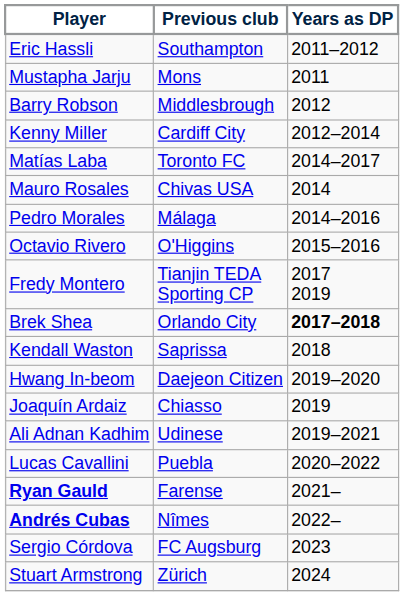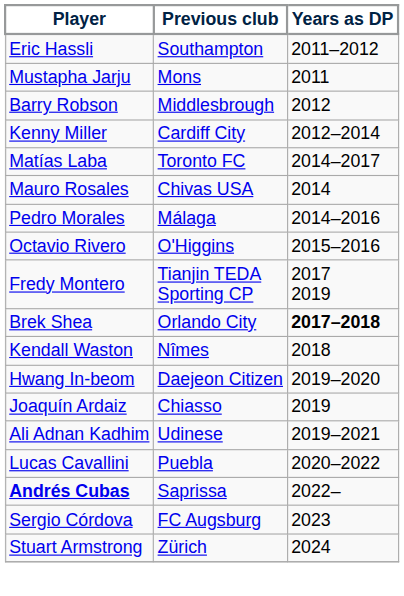 <table class="wikitable" style="text-align:center">
 <tr>
 <th style="background:#FFFFFF; color:#002244; border:2px solid #97999A;">Player</th>
 <th style="background:#FFFFFF; color:#002244; border:2px solid #97999A;">Previous club</th>
 <th style="background:#FFFFFF; color:#002244; border:2px solid #97999A;">Years as DP</th>
 </tr>
 <tr>
 <td align=left> <a href='#'>Eric Hassli</a></td>
 <td align=left> <a href='#'>Southampton</a></td>
 <td align=left>2011–2012</td>
 </tr>
 <tr>
 <td align=left> <a href='#'>Mustapha Jarju</a></td>
 <td align=left> <a href='#'>Mons</a></td>
 <td align=left>2011</td>
 </tr>
 <tr>
 <td align=left> <a href='#'>Barry Robson</a></td>
 <td align=left> <a href='#'>Middlesbrough</a></td>
 <td align=left>2012</td>
 </tr>
 <tr>
 <td align=left> <a href='#'>Kenny Miller</a></td>
 <td align=left> <a href='#'>Cardiff City</a></td>
 <td align=left>2012–2014</td>
 </tr>
 <tr>
 <td align=left> <a href='#'>Matías Laba</a></td>
 <td align=left> <a href='#'>Toronto FC</a></td>
 <td align=left>2014–2017</td>
 </tr>
 <tr>
 <td align=left> <a href='#'>Mauro Rosales</a></td>
 <td align=left> <a href='#'>Chivas USA</a></td>
 <td align=left>2014</td>
 </tr>
 <tr>
 <td align=left> <a href='#'>Pedro Morales</a></td>
 <td align=left> <a href='#'>Málaga</a></td>
 <td align=left>2014–2016</td>
 </tr>
 <tr>
 <td align=left> <a href='#'>Octavio Rivero</a></td>
 <td align=left> <a href='#'>O'Higgins</a></td>
 <td align=left>2015–2016</td>
 </tr>
 <tr>
 <td align=left> <a href='#'>Fredy Montero</a></td>
 <td align=left> <a href='#'>Tianjin TEDA</a><br> <a href='#'>Sporting CP</a></td>
 <td align=left>2017<br>2019</td>
 </tr>
 <tr>
 <td align=left> <a href='#'>Brek Shea</a></td>
 <td align=left> <a href='#'>Orlando City</a></td>
 <td align=left><strong>2017–2018</strong></td>
 </tr>
 <tr>
 <td align=left> <a href='#'>Kendall Waston</a></td>
-<td align=left> <a href='#'>Saprissa</a></td>
+<td align=left> <a href='#'>Nîmes</a></td>
 <td align=left>2018</td>
 </tr>
 <tr>
 <td align=left> <a href='#'>Hwang In-beom</a></td>
 <td align=left> <a href='#'>Daejeon Citizen</a></td>
 <td align=left>2019–2020</td>
 </tr>
 <tr>
 <td align=left> <a href='#'>Joaquín Ardaiz</a></td>
 <td align=left> <a href='#'>Chiasso</a></td>
 <td align=left>2019</td>
 </tr>
 <tr>
 <td align=left> <a href='#'>Ali Adnan Kadhim</a></td>
 <td align=left> <a href='#'>Udinese</a></td>
 <td align=left>2019–2021</td>
 </tr>
 <tr>
 <td align=left> <a href='#'>Lucas Cavallini</a></td>
 <td align=left> <a href='#'>Puebla</a></td>
 <td align=left>2020–2022</td>
 </tr>
 <tr>
-<td align=left> <strong><a href='#'>Ryan Gauld</a></strong></td>
-<td align=left> <a href='#'>Farense</a></td>
-<td align=left>2021–</td>
-</tr>
-<tr>
 <td align=left> <strong><a href='#'>Andrés Cubas</a></strong></td>
-<td align=left> <a href='#'>Nîmes</a></td>
+<td align=left> <a href='#'>Saprissa</a></td>
 <td align=left>2022–</td>
 </tr>
 <tr>
 <td align=left> <a href='#'>Sergio Córdova</a></td>
 <td align=left> <a href='#'>FC Augsburg</a></td>
 <td align=left>2023</td>
 </tr>
 <tr>
 <td align=left> <a href='#'>Stuart Armstrong</a></td>
 <td align=left> <a href='#'>Zürich</a></td>
 <td align=left>2024</td>
 </tr>
 <tr>
 </tr>
 </table>
